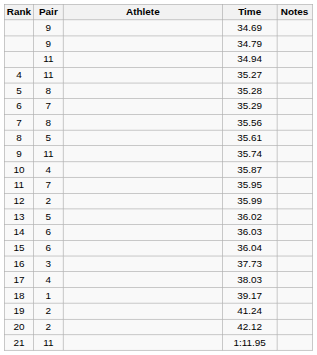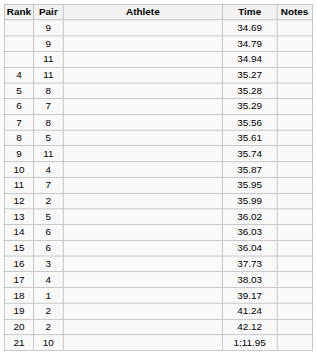 <table class=wikitable style="text-align:center">
 <tr>
 <th width=40>Rank</th>
 <th width=40>Pair</th>
 <th width=250>Athlete</th>
 <th width=80>Time</th>
 <th width=50>Notes</th>
 </tr>
 <tr>
 <td></td>
 <td>9</td>
 <td align=left></td>
 <td>34.69</td>
 <td></td>
 </tr>
 <tr>
 <td></td>
 <td>9</td>
 <td align=left></td>
 <td>34.79</td>
 <td></td>
 </tr>
 <tr>
 <td></td>
 <td>11</td>
 <td align=left></td>
 <td>34.94</td>
 <td></td>
 </tr>
 <tr>
 <td>4</td>
 <td>11</td>
 <td align=left></td>
 <td>35.27</td>
 <td></td>
 </tr>
 <tr>
 <td>5</td>
 <td>8</td>
 <td align=left></td>
 <td>35.28</td>
 <td></td>
 </tr>
 <tr>
 <td>6</td>
 <td>7</td>
 <td align=left></td>
 <td>35.29</td>
 <td></td>
 </tr>
 <tr>
 <td>7</td>
 <td>8</td>
 <td align=left></td>
 <td>35.56</td>
 <td></td>
 </tr>
 <tr>
 <td>8</td>
 <td>5</td>
 <td align=left></td>
 <td>35.61</td>
 <td></td>
 </tr>
 <tr>
 <td>9</td>
 <td>11</td>
 <td align=left></td>
 <td>35.74</td>
 <td></td>
 </tr>
 <tr>
 <td>10</td>
 <td>4</td>
 <td align=left></td>
 <td>35.87</td>
 <td></td>
 </tr>
 <tr>
 <td>11</td>
 <td>7</td>
 <td align=left></td>
 <td>35.95</td>
 <td></td>
 </tr>
 <tr>
 <td>12</td>
 <td>2</td>
 <td align=left></td>
 <td>35.99</td>
 <td></td>
 </tr>
 <tr>
 <td>13</td>
 <td>5</td>
 <td align=left></td>
 <td>36.02</td>
 <td></td>
 </tr>
 <tr>
 <td>14</td>
 <td>6</td>
 <td align=left></td>
 <td>36.03</td>
 <td></td>
 </tr>
 <tr>
 <td>15</td>
 <td>6</td>
 <td align=left></td>
 <td>36.04</td>
 <td></td>
 </tr>
 <tr>
 <td>16</td>
 <td>3</td>
 <td align=left></td>
 <td>37.73</td>
 <td></td>
 </tr>
 <tr>
 <td>17</td>
 <td>4</td>
 <td align=left></td>
 <td>38.03</td>
 <td></td>
 </tr>
 <tr>
 <td>18</td>
 <td>1</td>
 <td align=left></td>
 <td>39.17</td>
 <td></td>
 </tr>
 <tr>
 <td>19</td>
 <td>2</td>
 <td align=left></td>
 <td>41.24</td>
 <td></td>
 </tr>
 <tr>
 <td>20</td>
 <td>2</td>
 <td align=left></td>
 <td>42.12</td>
 <td></td>
 </tr>
 <tr>
 <td>21</td>
-<td>11</td>
+<td>10</td>
 <td align=left></td>
 <td>1:11.95</td>
 <td></td>
 </tr>
 </table>
